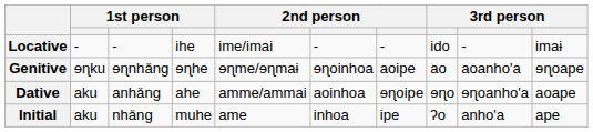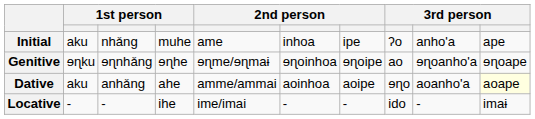 <table class="wikitable">
 <tr>
 <th rowspan="2"></th>
 <th colspan="3">1st person</th>
 <th colspan="3">2nd person</th>
 <th colspan="3">3rd person</th>
 </tr>
 <tr>
 <th></th>
 <th></th>
 <th></th>
 <th></th>
 <th></th>
 <th></th>
 <th></th>
 <th></th>
 <th></th>
 </tr>
 <tr>
+<th>Initial</th>
+<td>aku</td>
+<td>nhǎng</td>
+<td>muhe</td>
+<td>ame</td>
+<td>inhoa</td>
+<td>ipe</td>
+<td>ʔo</td>
+<td>anho'a</td>
+<td>ape</td>
+</tr>
+<tr>
+<th>Genitive</th>
+<td>ɘɳku</td>
+<td>ɘɳnhǎng</td>
+<td>ɘɳhe</td>
+<td>ɘɳme/ɘɳmaɨ</td>
+<td>ɘɳoinhoa</td>
+<td>ɘɳoipe</td>
+<td>ao</td>
+<td>ɘɳoanho'a</td>
+<td>ɘɳoape</td>
+</tr>
+<tr>
+<th>Dative</th>
+<td>aku</td>
+<td>anhǎng</td>
+<td>ahe</td>
+<td>amme/ammai</td>
+<td>aoinhoa</td>
+<td>aoipe</td>
+<td>ɘɳo</td>
+<td>aoanho'a</td>
+<td style="background: lightyellow;">aoape</td>
+</tr>
+<tr>
 <th>Locative</th>
 <td>-</td>
 <td>-</td>
 <td>ihe</td>
 <td>ime/imai</td>
 <td>-</td>
 <td>-</td>
 <td>ido</td>
 <td>-</td>
 <td>imaɨ</td>
 </tr>
-<tr>
-<th>Genitive</th>
-<td>ɘɳku</td>
-<td>ɘɳnhǎng</td>
-<td>ɘɳhe</td>
-<td>ɘɳme/ɘɳmaɨ</td>
-<td>ɘɳoinhoa</td>
-<td>aoipe</td>
-<td>ao</td>
-<td>aoanho'a</td>
-<td>ɘɳoape</td>
-</tr>
-<tr>
-<th>Dative</th>
-<td>aku</td>
-<td>anhǎng</td>
-<td>ahe</td>
-<td>amme/ammai</td>
-<td>aoinhoa</td>
-<td>ɘɳoipe</td>
-<td>ɘɳo</td>
-<td>ɘɳoanho'a</td>
-<td>aoape</td>
-</tr>
-<tr>
-<th>Initial</th>
-<td>aku</td>
-<td>nhǎng</td>
-<td>muhe</td>
-<td>ame</td>
-<td>inhoa</td>
-<td>ipe</td>
-<td>ʔo</td>
-<td>anho'a</td>
-<td>ape</td>
-</tr>
 </table>
